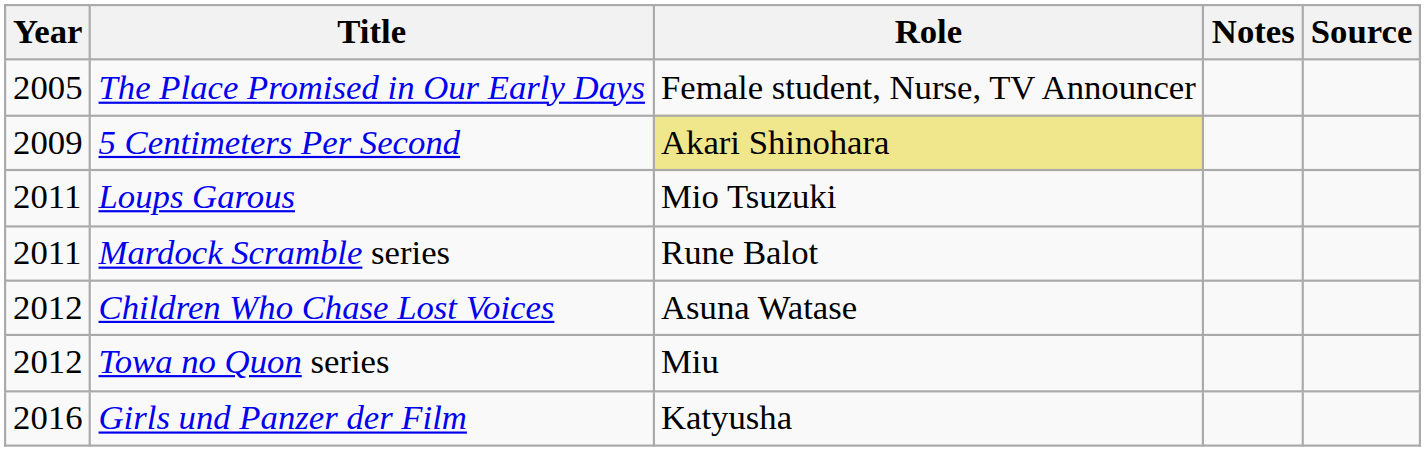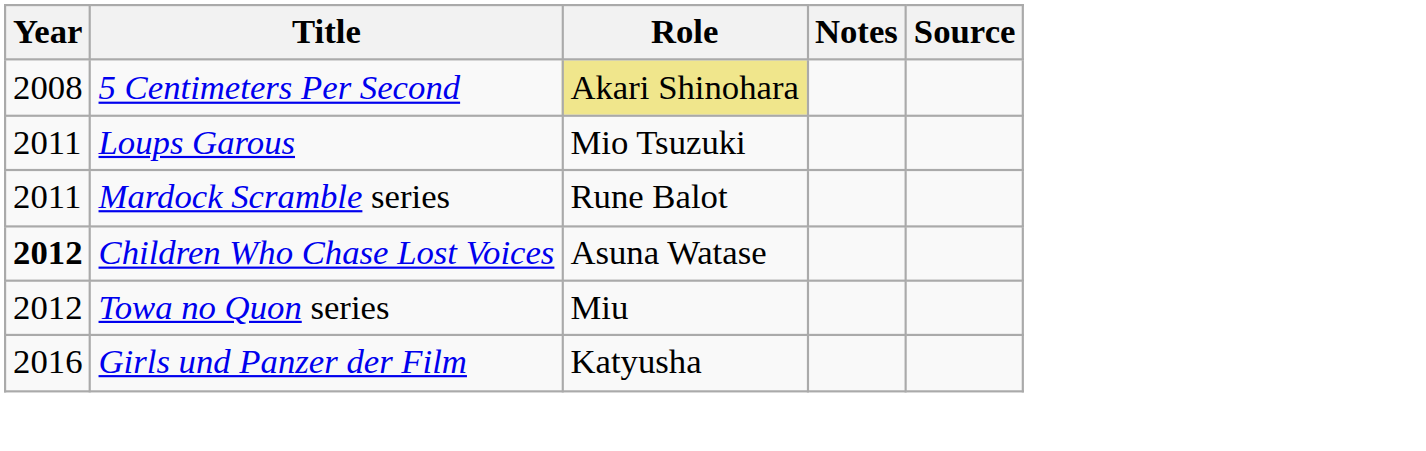 <table class="wikitable sortable plainrowheaders">
 <tr>
 <th>Year</th>
 <th>Title</th>
 <th>Role</th>
 <th class="unsortable">Notes</th>
 <th class="unsortable">Source</th>
 </tr>
 <tr>
-<td>2005</td>
-<td><em><a href='#'>The Place Promised in Our Early Days</a></em></td>
-<td>Female student, Nurse, TV Announcer</td>
-<td></td>
-<td></td>
-</tr>
-<tr>
-<td>2009</td>
+<td>2008</td>
 <td><a href='#'><em>5 Centimeters Per Second</em></a></td>
 <td style="background: khaki;">Akari Shinohara</td>
 <td></td>
 <td></td>
 </tr>
 <tr>
 <td>2011</td>
 <td><a href='#'><em>Loups Garous</em></a></td>
 <td>Mio Tsuzuki</td>
 <td></td>
 <td></td>
 </tr>
 <tr>
 <td>2011</td>
 <td><em><a href='#'>Mardock Scramble</a></em> series</td>
 <td>Rune Balot</td>
 <td></td>
 <td></td>
 </tr>
 <tr>
-<td>2012</td>
+<td><strong>2012</strong></td>
 <td><em><a href='#'>Children Who Chase Lost Voices</a></em></td>
 <td>Asuna Watase</td>
 <td></td>
 <td></td>
 </tr>
 <tr>
 <td>2012</td>
 <td><em><a href='#'>Towa no Quon</a></em> series</td>
 <td>Miu</td>
 <td></td>
 <td></td>
 </tr>
 <tr>
 <td>2016</td>
 <td><em><a href='#'>Girls und Panzer der Film</a></em></td>
 <td>Katyusha</td>
 <td></td>
 <td></td>
 </tr>
 </table>
